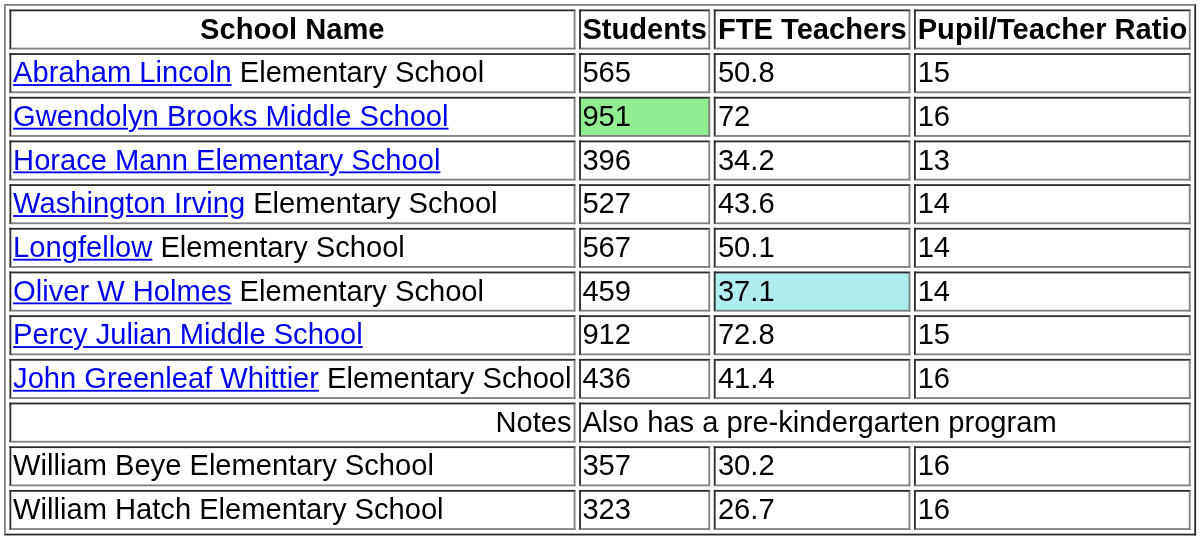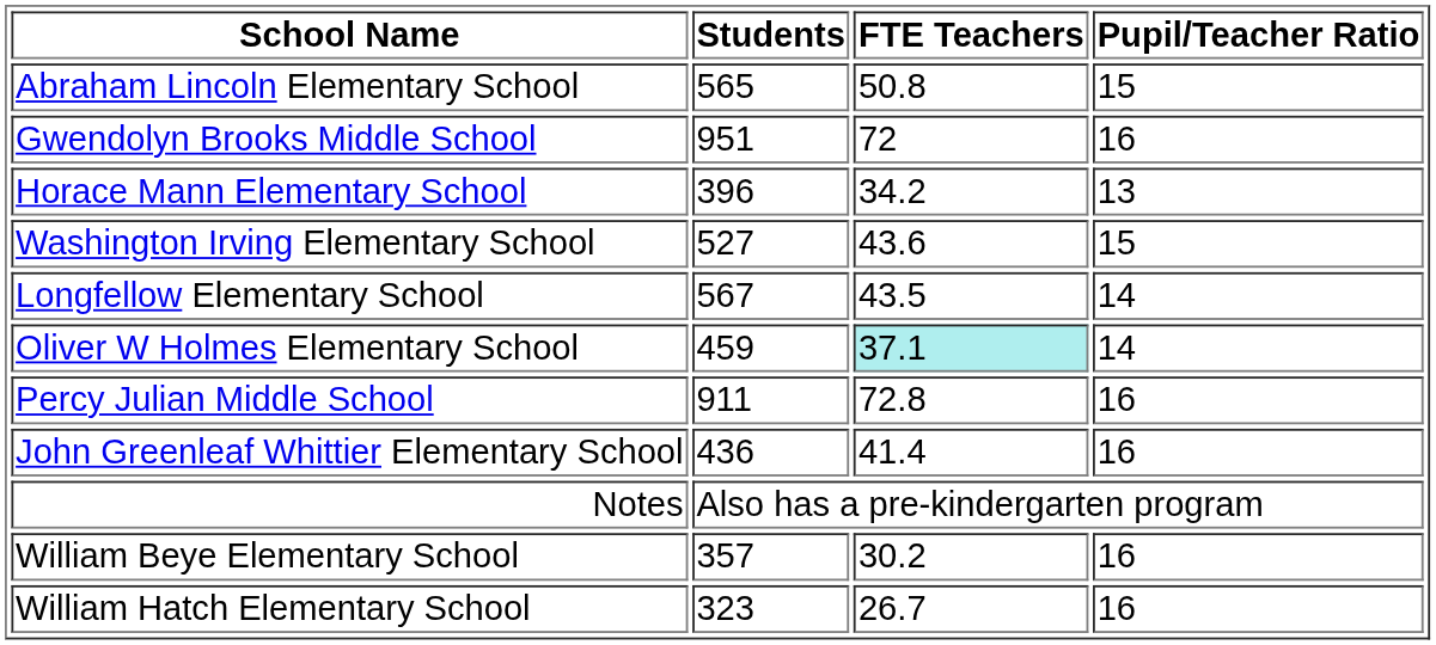 <table border="1">
 <tr>
 <th>School Name</th>
 <th>Students</th>
 <th>FTE Teachers</th>
 <th>Pupil/Teacher Ratio</th>
 </tr>
 <tr ---->
 <td><a href='#'>Abraham Lincoln</a> Elementary School</td>
 <td>565</td>
 <td>50.8</td>
 <td>15<br></td>
 </tr>
 <tr ---->
 <td><a href='#'>Gwendolyn Brooks Middle School</a></td>
-<td style="background: lightgreen;">951</td>
+<td>951</td>
 <td>72</td>
 <td>16<br></td>
 </tr>
 <tr ---->
 <td><a href='#'>Horace Mann Elementary School</a></td>
 <td>396</td>
 <td>34.2</td>
 <td>13<br></td>
 </tr>
 <tr ---->
 <td><a href='#'>Washington Irving</a> Elementary School</td>
 <td>527</td>
 <td>43.6</td>
-<td>14<br></td>
+<td>15<br></td>
 </tr>
 <tr ---->
 <td><a href='#'>Longfellow</a> Elementary School</td>
 <td>567</td>
-<td>50.1</td>
+<td>43.5</td>
 <td>14<br></td>
 </tr>
 <tr ---->
 <td><a href='#'>Oliver W Holmes</a> Elementary School</td>
 <td>459</td>
 <td style="background: paleturquoise;">37.1</td>
 <td>14<br></td>
 </tr>
 <tr ---->
 <td><a href='#'>Percy Julian Middle School</a></td>
-<td>912</td>
+<td>911</td>
 <td>72.8</td>
-<td>15<br></td>
+<td>16<br></td>
 </tr>
 <tr ---->
 <td><a href='#'>John Greenleaf Whittier</a> Elementary School</td>
 <td>436</td>
 <td>41.4</td>
 <td>16</td>
 </tr>
 <tr ---->
 <td align="right">Notes</td>
 <td colspan="3">Also has a pre-kindergarten program</td>
 </tr>
 <tr ---->
 <td>William Beye Elementary School</td>
 <td>357</td>
 <td>30.2</td>
 <td>16<br></td>
 </tr>
 <tr ---->
 <td>William Hatch Elementary School</td>
 <td>323</td>
 <td>26.7</td>
 <td>16<br></td>
 </tr>
 </table>
